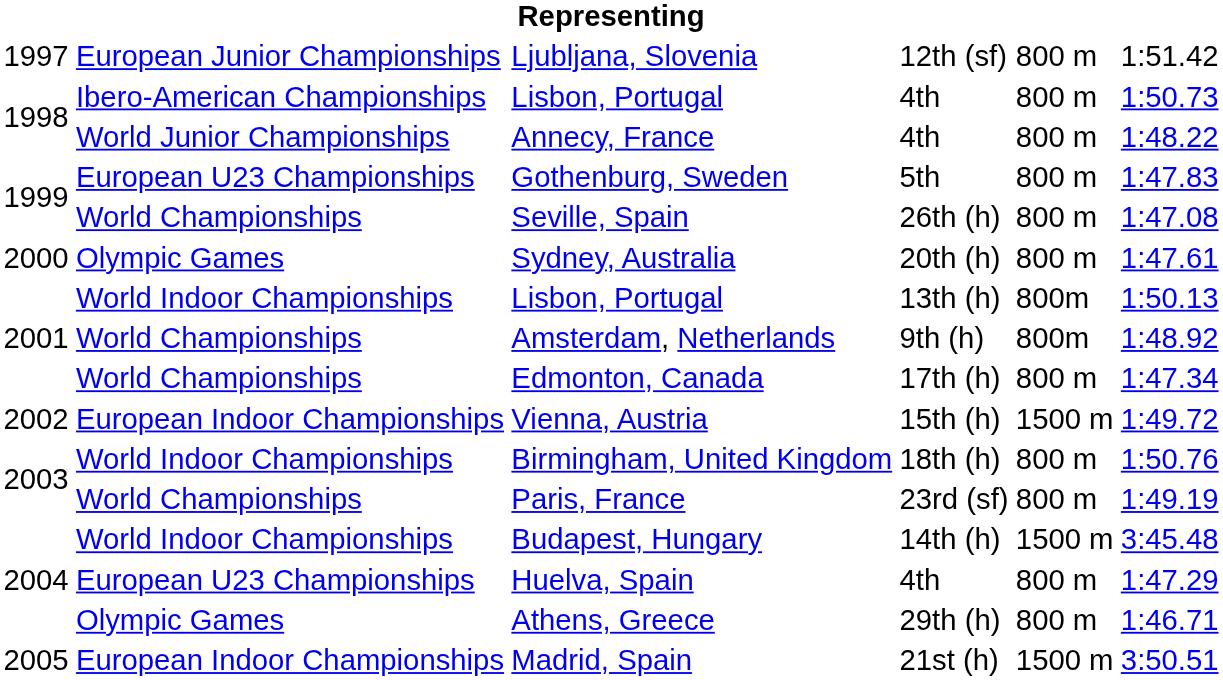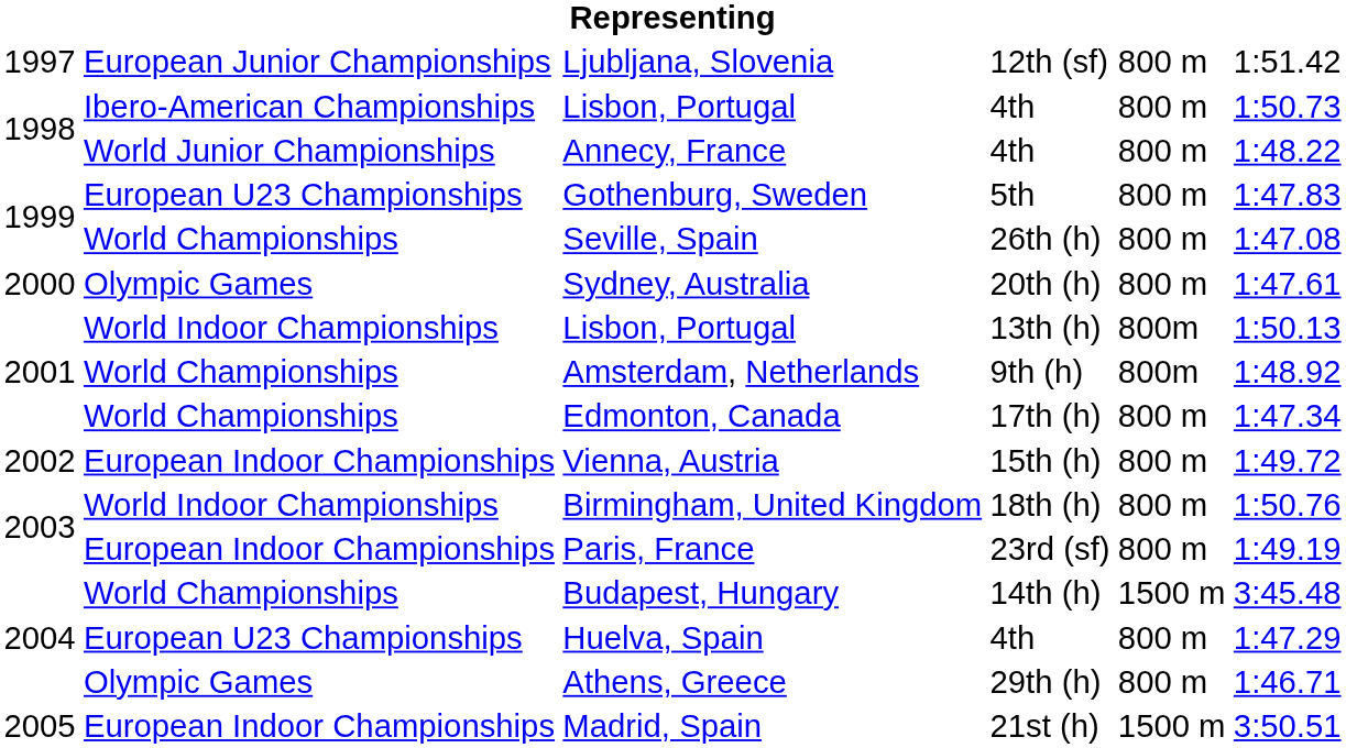 <table>
 <tr>
 <th colspan="6">Representing </th>
 </tr>
 <tr>
 <td>1997</td>
 <td><a href='#'>European Junior Championships</a></td>
 <td><a href='#'>Ljubljana, Slovenia</a></td>
 <td>12th (sf)</td>
 <td>800 m</td>
 <td>1:51.42</td>
 </tr>
 <tr>
 <td rowspan=2>1998</td>
 <td><a href='#'>Ibero-American Championships</a></td>
 <td><a href='#'>Lisbon, Portugal</a></td>
 <td>4th</td>
 <td>800 m</td>
 <td><a href='#'>1:50.73</a></td>
 </tr>
 <tr>
 <td><a href='#'>World Junior Championships</a></td>
 <td><a href='#'>Annecy, France</a></td>
 <td>4th</td>
 <td>800 m</td>
 <td><a href='#'>1:48.22</a></td>
 </tr>
 <tr>
 <td rowspan=2>1999</td>
 <td><a href='#'>European U23 Championships</a></td>
 <td><a href='#'>Gothenburg, Sweden</a></td>
 <td>5th</td>
 <td>800 m</td>
 <td><a href='#'>1:47.83</a></td>
 </tr>
 <tr>
 <td><a href='#'>World Championships</a></td>
 <td><a href='#'>Seville, Spain</a></td>
 <td>26th (h)</td>
 <td>800 m</td>
 <td><a href='#'>1:47.08</a></td>
 </tr>
 <tr>
 <td>2000</td>
 <td><a href='#'>Olympic Games</a></td>
 <td><a href='#'>Sydney, Australia</a></td>
 <td>20th (h)</td>
 <td>800 m</td>
 <td><a href='#'>1:47.61</a></td>
 </tr>
 <tr>
 <td rowspan=3>2001</td>
 <td><a href='#'>World Indoor Championships</a></td>
 <td><a href='#'>Lisbon, Portugal</a></td>
 <td>13th (h)</td>
 <td>800m</td>
 <td><a href='#'>1:50.13</a></td>
 </tr>
 <tr>
 <td><a href='#'>World Championships</a></td>
 <td><a href='#'>Amsterdam</a>, <a href='#'>Netherlands</a></td>
 <td>9th (h)</td>
 <td>800m</td>
 <td><a href='#'>1:48.92</a></td>
 </tr>
 <tr>
 <td><a href='#'>World Championships</a></td>
 <td><a href='#'>Edmonton, Canada</a></td>
 <td>17th (h)</td>
 <td>800 m</td>
 <td><a href='#'>1:47.34</a></td>
 </tr>
 <tr>
 <td>2002</td>
 <td><a href='#'>European Indoor Championships</a></td>
 <td><a href='#'>Vienna, Austria</a></td>
 <td>15th (h)</td>
-<td>1500 m</td>
+<td>800 m</td>
 <td><a href='#'>1:49.72</a></td>
 </tr>
 <tr>
 <td rowspan=2>2003</td>
 <td><a href='#'>World Indoor Championships</a></td>
 <td><a href='#'>Birmingham, United Kingdom</a></td>
 <td>18th (h)</td>
 <td>800 m</td>
 <td><a href='#'>1:50.76</a></td>
 </tr>
 <tr>
-<td><a href='#'>World Championships</a></td>
+<td><a href='#'>European Indoor Championships</a></td>
 <td><a href='#'>Paris, France</a></td>
 <td>23rd (sf)</td>
 <td>800 m</td>
 <td><a href='#'>1:49.19</a></td>
 </tr>
 <tr>
 <td rowspan=3>2004</td>
-<td><a href='#'>World Indoor Championships</a></td>
+<td><a href='#'>World Championships</a></td>
 <td><a href='#'>Budapest, Hungary</a></td>
 <td>14th (h)</td>
 <td>1500 m</td>
 <td><a href='#'>3:45.48</a></td>
 </tr>
 <tr>
 <td><a href='#'>European U23 Championships</a></td>
 <td><a href='#'>Huelva, Spain</a></td>
 <td>4th</td>
 <td>800 m</td>
 <td><a href='#'>1:47.29</a></td>
 </tr>
 <tr>
 <td><a href='#'>Olympic Games</a></td>
 <td><a href='#'>Athens, Greece</a></td>
 <td>29th (h)</td>
 <td>800 m</td>
 <td><a href='#'>1:46.71</a></td>
 </tr>
 <tr>
 <td>2005</td>
 <td><a href='#'>European Indoor Championships</a></td>
 <td><a href='#'>Madrid, Spain</a></td>
 <td>21st (h)</td>
 <td>1500 m</td>
 <td><a href='#'>3:50.51</a></td>
 </tr>
 </table>
